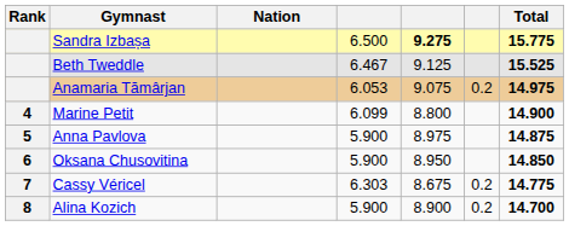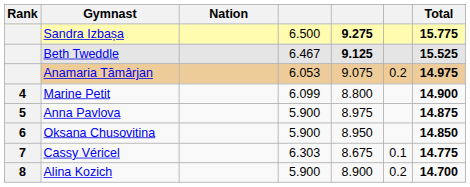 <table class="wikitable sortable" style="text-align:center; font-size:100%">
 <tr>
 <th scope="col" style="width:20px;">Rank</th>
 <th scope="col" style="width:170px;">Gymnast</th>
 <th scope="col" style="width:120px;">Nation</th>
 <th scope="col" style="width:60px;"></th>
 <th scope="col" style="width:60px;"></th>
 <th scope="col" style="width:30px;"></th>
 <th scope="col" style="width:60px;">Total</th>
 </tr>
 <tr style="background:#fffcaf;">
 <th scope=row style="text-align:center"></th>
 <td style="text-align:left;"><a href='#'>Sandra Izbașa</a></td>
 <td style="text-align:left;"></td>
 <td>6.500</td>
 <td><strong>9.275</strong></td>
 <td></td>
 <td><strong>15.775</strong></td>
 </tr>
 <tr style="background:#e5e5e5;">
 <th scope=row style="text-align:center"></th>
 <td style="text-align:left;"><a href='#'>Beth Tweddle</a></td>
 <td style="text-align:left;"></td>
 <td>6.467</td>
-<td>9.125</td>
+<td><strong>9.125</strong></td>
 <td></td>
 <td><strong>15.525</strong></td>
 </tr>
 <tr style="background:#ec9;">
 <th scope=row style="text-align:center"></th>
 <td style="text-align:left;"><a href='#'>Anamaria Tămârjan</a></td>
 <td style="text-align:left;"></td>
 <td>6.053</td>
 <td>9.075</td>
 <td>0.2</td>
 <td><strong>14.975</strong></td>
 </tr>
 <tr>
 <th scope=row style="text-align:center">4</th>
 <td style="text-align:left;"><a href='#'>Marine Petit</a></td>
 <td style="text-align:left;"></td>
 <td>6.099</td>
 <td>8.800</td>
 <td></td>
 <td><strong>14.900</strong></td>
 </tr>
 <tr>
 <th scope=row style="text-align:center">5</th>
 <td style="text-align:left;"><a href='#'>Anna Pavlova</a></td>
 <td style="text-align:left;"></td>
 <td>5.900</td>
 <td>8.975</td>
 <td></td>
 <td><strong>14.875</strong></td>
 </tr>
 <tr>
 <th scope=row style="text-align:center">6</th>
 <td style="text-align:left;"><a href='#'>Oksana Chusovitina</a></td>
 <td style="text-align:left;"></td>
 <td>5.900</td>
 <td>8.950</td>
 <td></td>
 <td><strong>14.850</strong></td>
 </tr>
 <tr>
 <th scope=row style="text-align:center">7</th>
 <td style="text-align:left;"><a href='#'>Cassy Véricel</a></td>
 <td style="text-align:left;"></td>
 <td>6.303</td>
 <td>8.675</td>
-<td>0.2</td>
+<td>0.1</td>
 <td><strong>14.775</strong></td>
 </tr>
 <tr>
 <th scope=row style="text-align:center">8</th>
 <td style="text-align:left;"><a href='#'>Alina Kozich</a></td>
 <td style="text-align:left;"></td>
 <td>5.900</td>
 <td>8.900</td>
 <td>0.2</td>
 <td><strong>14.700</strong></td>
 </tr>
 </table>
